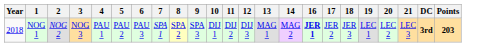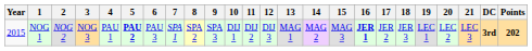 <table class="wikitable" style="text-align:center; font-size:85%">
 <tr>
 <th>Year</th>
 <th>1</th>
 <th>2</th>
 <th>3</th>
 <th>4</th>
 <th>5</th>
 <th>6</th>
 <th>7</th>
 <th>8</th>
 <th>9</th>
 <th>10</th>
 <th>11</th>
 <th>12</th>
 <th>13</th>
 <th>14</th>
+<th>15</th>
 <th>16</th>
 <th>17</th>
 <th>18</th>
 <th>19</th>
 <th>20</th>
 <th>21</th>
 <th>DC</th>
 <th>Points</th>
 </tr>
 <tr>
-<td><a href='#'>2018</a></td>
+<td><a href='#'>2015</a></td>
 <td style="background:#dfffdF;"><a href='#'>NOG<br>1</a><br></td>
 <td style="background:#dfdfdF;"><em><a href='#'>NOG<br>2</a></em><br></td>
 <td style="background:#ffdf9F;"><a href='#'>NOG<br>3</a><br></td>
 <td style="background:#dfffdF;"><a href='#'>PAU<br>1</a><br></td>
-<td style="background:#dfffdF;"><a href='#'>PAU<br>2</a><br></td>
+<td style="background:#dfffdF;"><strong><a href='#'>PAU<br>2</a><br></strong></td>
 <td style="background:#dfffdF;"><a href='#'>PAU<br>3</a><br></td>
 <td style="background:#dfffdF;"><em><a href='#'>SPA<br>1</a></em><br></td>
 <td style="background:#ffffbF;"><a href='#'>SPA<br>2</a><br></td>
 <td style="background:#dfffdF;"><a href='#'>SPA<br>3</a><br></td>
 <td style="background:#dfffdF;"><a href='#'>DIJ<br>1</a><br></td>
 <td style="background:#dfffdF;"><a href='#'>DIJ<br>2</a><br></td>
 <td style="background:#dfffdF;"><a href='#'>DIJ<br>3</a><br></td>
 <td style="background:#dfdfdF;"><a href='#'>MAG<br>1</a><br></td>
 <td style="background:#EFCFFF;"><a href='#'>MAG<br>2</a><br></td>
+<td style="background:#dfdfdF;"><a href='#'>MAG<br>3</a><br></td>
 <td style="background:#dfffdF;"><strong><a href='#'>JER<br>1</a><br></strong></td>
 <td style="background:#dfffdF;"><a href='#'>JER<br>2</a><br></td>
 <td style="background:#dfffdF;"><a href='#'>JER<br>3</a><br></td>
 <td style="background:#dfdfdF;"><a href='#'>LEC<br>1</a><br></td>
 <td style="background:#dfffdF;"><a href='#'>LEC<br>2</a><br></td>
 <td style="background:#ffdf9F;"><a href='#'>LEC<br>3</a><br></td>
 <th style="background:#ffdf9F;">3rd</th>
-<th style="background:#ffdf9F;">203</th>
+<th style="background:#ffdf9F;">202</th>
 </tr>
 </table>
